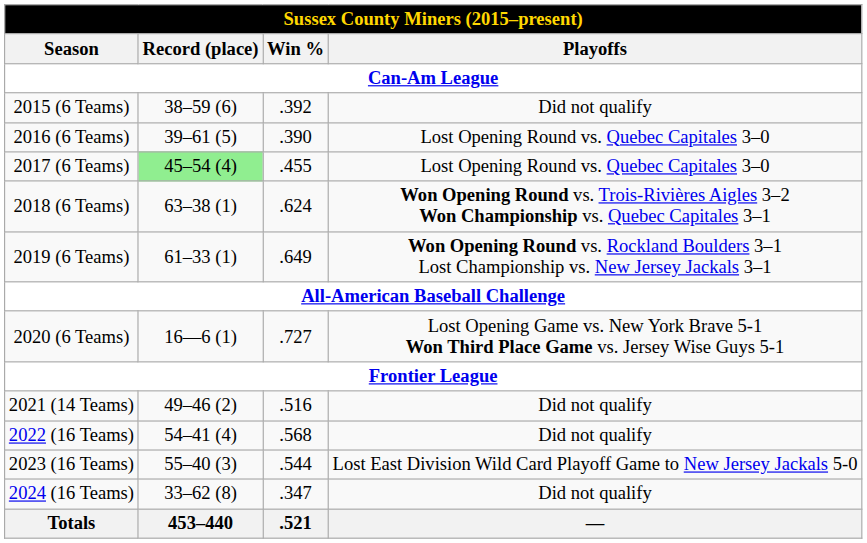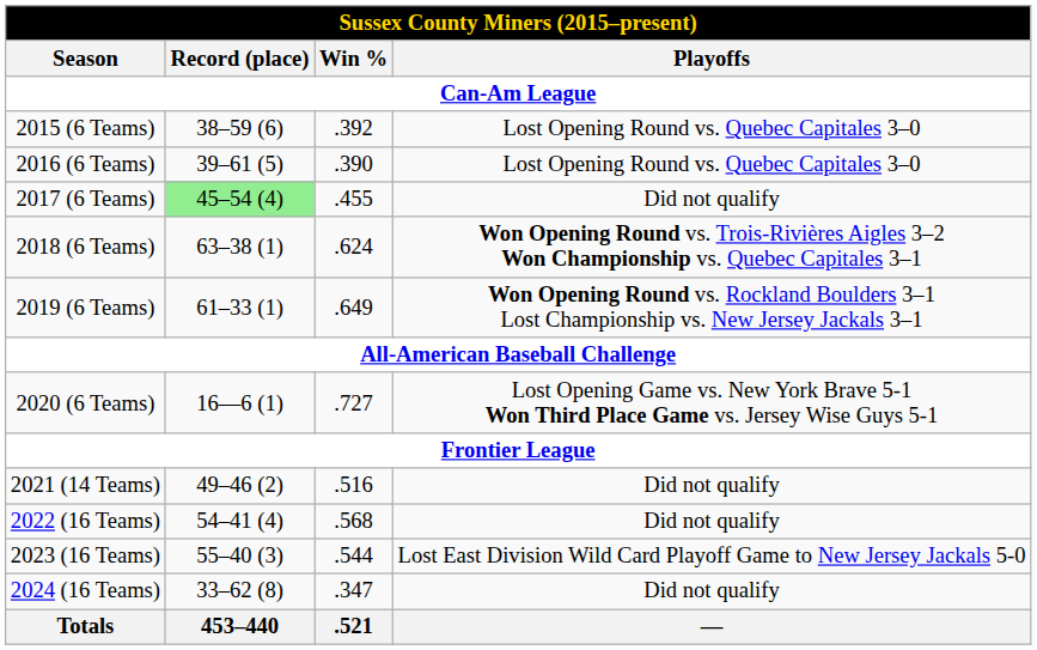 <table class="wikitable" style="text-align:center">
 <tr>
 <th colspan="6" style="background:#000000;color:gold">Sussex County Miners (2015–present)</th>
 </tr>
 <tr>
 <th>Season</th>
 <th>Record (place)</th>
 <th>Win %</th>
 <th>Playoffs</th>
 </tr>
 <tr>
 <th colspan="6" style="background:#ffffff;"><a href='#'>Can-Am League</a></th>
 </tr>
 <tr>
 <td>2015 (6 Teams)</td>
 <td>38–59 (6)</td>
 <td>.392</td>
-<td>Did not qualify</td>
+<td>Lost Opening Round vs. <a href='#'>Quebec Capitales</a> 3–0</td>
 </tr>
 <tr>
 <td>2016 (6 Teams)</td>
 <td>39–61 (5)</td>
 <td>.390</td>
 <td>Lost Opening Round vs. <a href='#'>Quebec Capitales</a> 3–0</td>
 </tr>
 <tr>
 <td>2017 (6 Teams)</td>
 <td style="background: lightgreen;">45–54 (4)</td>
 <td>.455</td>
-<td>Lost Opening Round vs. <a href='#'>Quebec Capitales</a> 3–0</td>
+<td>Did not qualify</td>
 </tr>
 <tr>
 <td>2018 (6 Teams)</td>
 <td>63–38 (1)</td>
 <td>.624</td>
 <td><strong>Won Opening Round</strong> vs. <a href='#'>Trois-Rivières Aigles</a> 3–2 <br> <strong>Won Championship</strong> vs. <a href='#'>Quebec Capitales</a> 3–1</td>
 </tr>
 <tr>
 <td>2019 (6 Teams)</td>
 <td>61–33 (1)</td>
 <td>.649</td>
 <td><strong>Won Opening Round</strong> vs. <a href='#'>Rockland Boulders</a> 3–1 <br> Lost Championship vs. <a href='#'>New Jersey Jackals</a> 3–1</td>
 </tr>
 <tr>
 <th colspan="6" style="background:#ffffff;"><a href='#'>All-American Baseball Challenge</a></th>
 </tr>
 <tr>
 <td>2020 (6 Teams)</td>
 <td>16—6 (1)</td>
 <td>.727</td>
 <td>Lost Opening Game vs. New York Brave 5-1 <br> <strong>Won Third Place Game</strong> vs. Jersey Wise Guys 5-1</td>
 </tr>
 <tr>
 <th colspan="6" style="background:#ffffff;"><a href='#'>Frontier League</a></th>
 </tr>
 <tr>
 <td>2021 (14 Teams)</td>
 <td>49–46 (2)</td>
 <td>.516</td>
 <td>Did not qualify</td>
 </tr>
 <tr>
 <td><a href='#'>2022</a> (16 Teams)</td>
 <td>54–41 (4)</td>
 <td>.568</td>
 <td>Did not qualify</td>
 </tr>
 <tr>
 <td>2023 (16 Teams)</td>
 <td>55–40 (3)</td>
 <td>.544</td>
 <td>Lost East Division Wild Card Playoff Game to <a href='#'>New Jersey Jackals</a> 5-0</td>
 </tr>
 <tr>
 <td><a href='#'>2024</a> (16 Teams)</td>
 <td>33–62 (8)</td>
 <td>.347</td>
 <td>Did not qualify</td>
 </tr>
 <tr>
 <th>Totals</th>
 <th>453–440</th>
 <th>.521</th>
 <th>—</th>
 </tr>
 </table>
